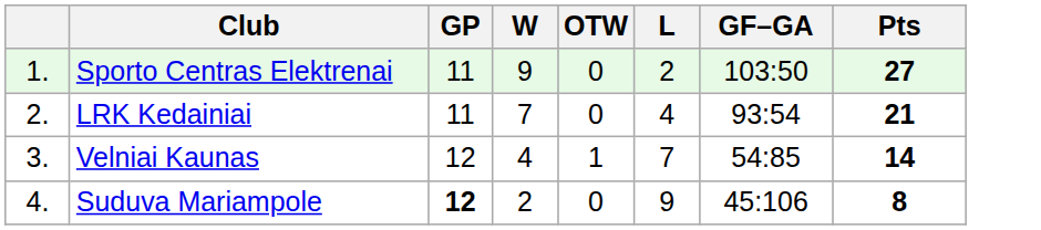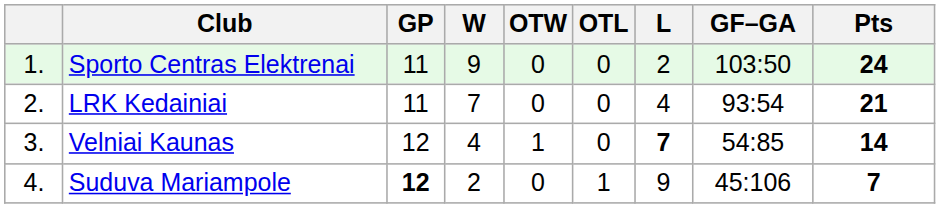 <table class="wikitable">
 <tr>
 <th width="30"></th>
 <th width="200">Club</th>
 <th width="30">GP</th>
 <th width="30">W</th>
 <th width="30">OTW</th>
+<th width="30">OTL</th>
 <th width="30">L</th>
 <th width="70">GF–GA</th>
 <th width="70">Pts</th>
 </tr>
 <tr bgcolor="#e6fae6" align="center">
 <td>1.</td>
 <td align="left"><a href='#'>Sporto Centras Elektrenai</a></td>
 <td>11</td>
 <td>9</td>
 <td>0</td>
+<td>0</td>
 <td>2</td>
 <td>103:50</td>
-<td><strong>27</strong></td>
+<td><strong>24</strong></td>
 </tr>
 <tr bgcolor="#FFFFFF" align="center">
 <td>2.</td>
 <td align="left"><a href='#'>LRK Kedainiai</a></td>
 <td>11</td>
 <td>7</td>
+<td>0</td>
 <td>0</td>
 <td>4</td>
 <td>93:54</td>
 <td><strong>21</strong></td>
 </tr>
 <tr bgcolor="#FFFFFF" align="center">
 <td>3.</td>
 <td align="left"><a href='#'>Velniai Kaunas</a></td>
 <td>12</td>
 <td>4</td>
 <td>1</td>
-<td>7</td>
+<td>0</td>
+<td><strong>7</strong></td>
 <td>54:85</td>
 <td><strong>14</strong></td>
 </tr>
 <tr bgcolor="#FFFFFF" align="center">
 <td>4.</td>
 <td align="left"><a href='#'>Suduva Mariampole</a></td>
 <td><strong>12</strong></td>
 <td>2</td>
 <td>0</td>
+<td>1</td>
 <td>9</td>
 <td>45:106</td>
-<td><strong>8</strong></td>
+<td><strong>7</strong></td>
 </tr>
 </table>
